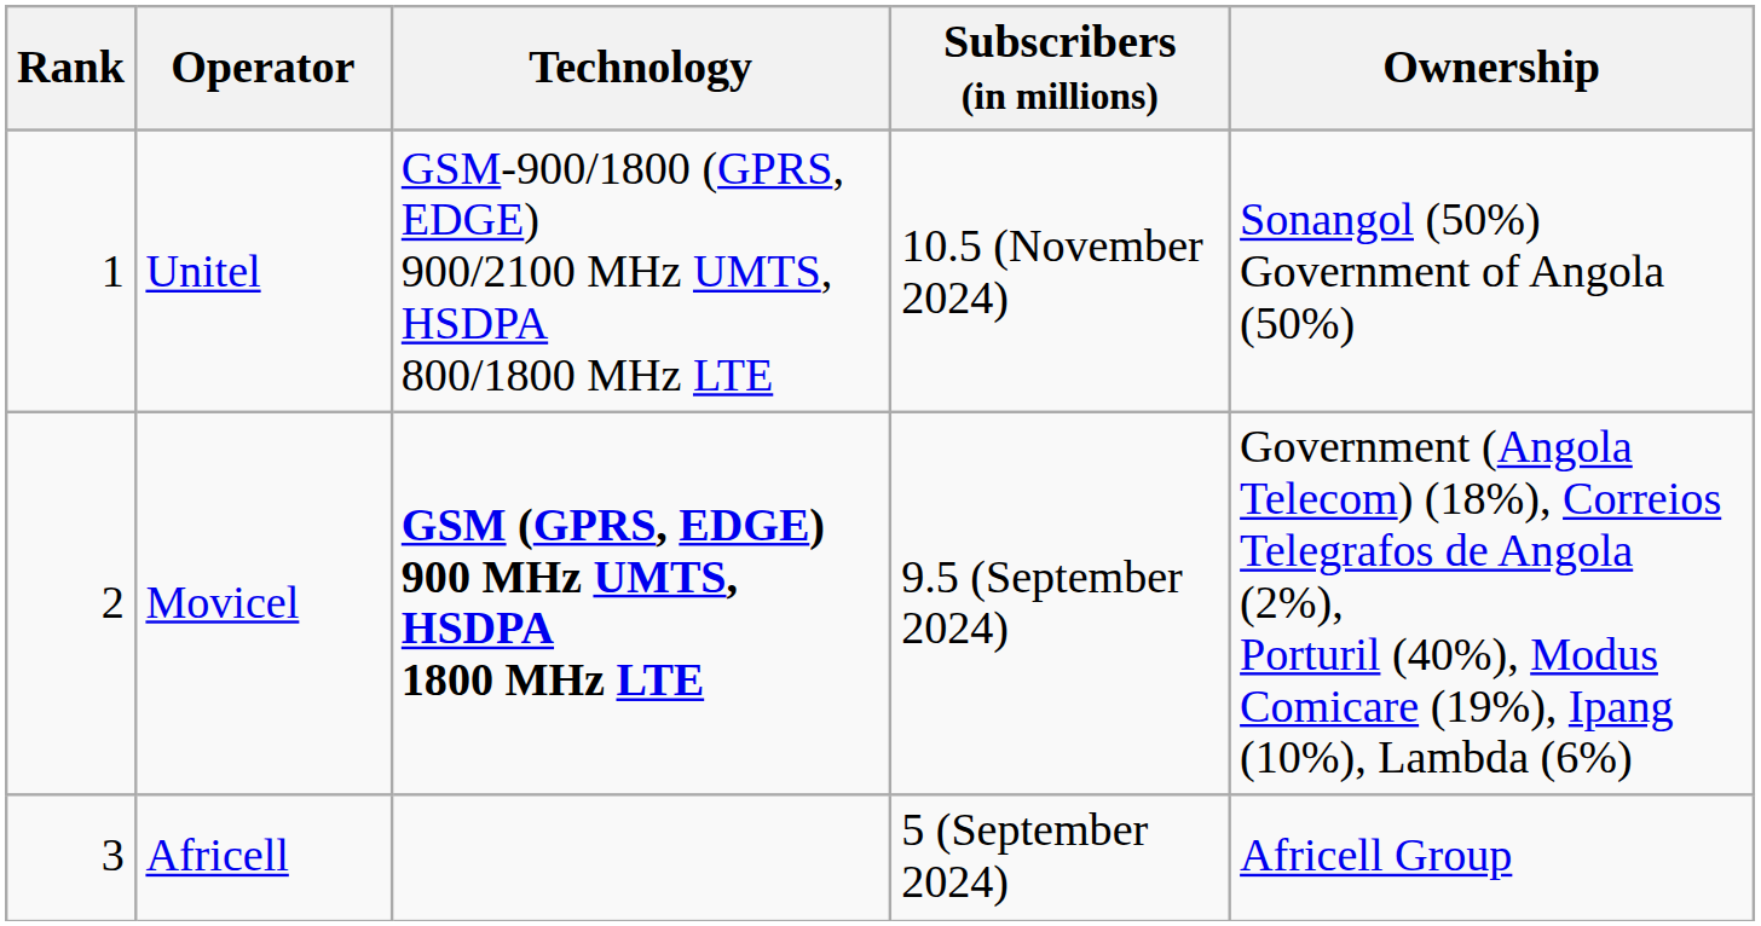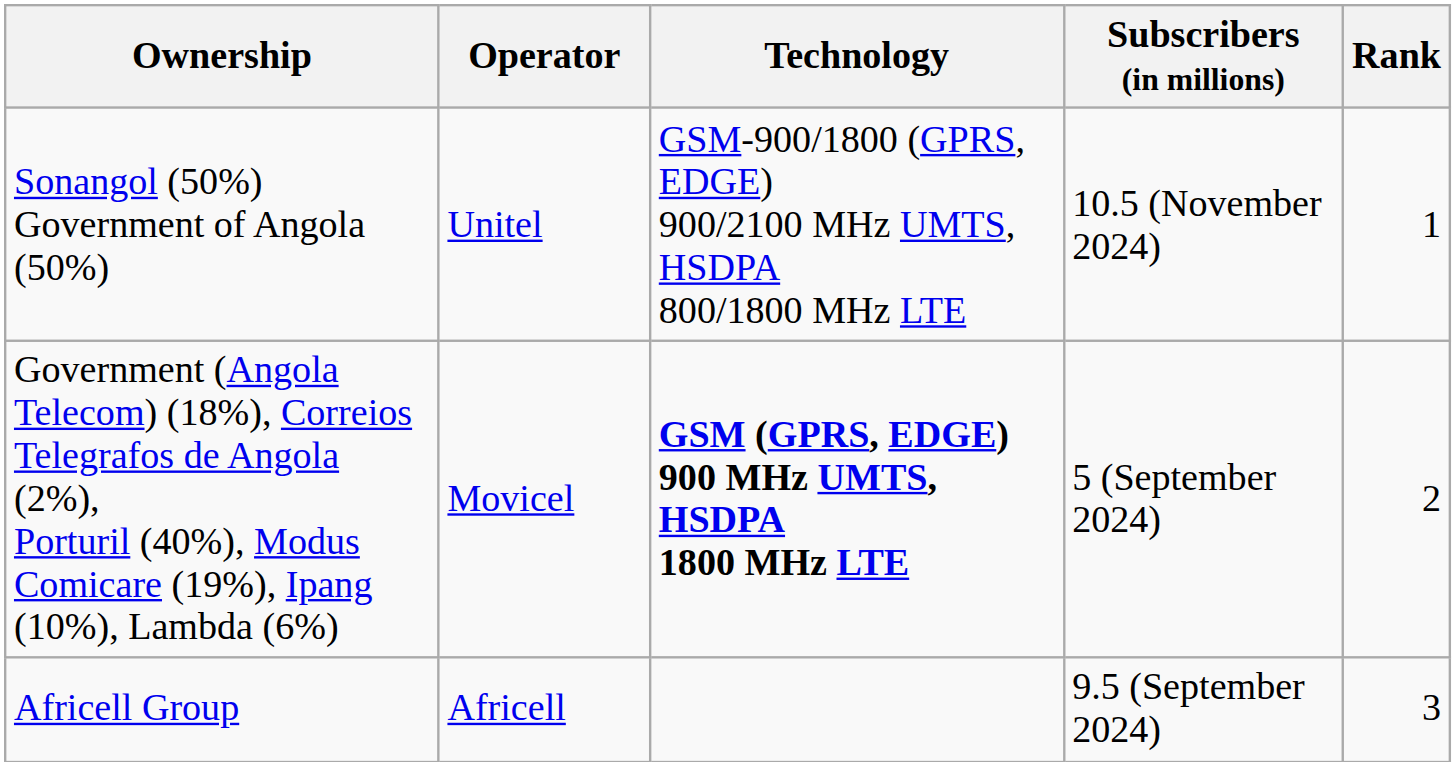 <table class="wikitable">
 <tr>
-<th style="width:3%;">Rank</th>
+<th style="width:32%;">Ownership</th>
 <th style="width:15%;">Operator</th>
 <th style="width:30%;">Technology</th>
 <th style="width:20%;">Subscribers<br><small>(in millions)</small></th>
-<th style="width:32%;">Ownership</th>
+<th style="width:3%;">Rank</th>
 </tr>
 <tr Mauritius>
-<td align=right>1</td>
+<td><a href='#'>Sonangol</a> (50%) Government of Angola (50%)</td>
 <td><a href='#'>Unitel</a></td>
 <td><a href='#'>GSM</a>-900/1800 (<a href='#'>GPRS</a>, <a href='#'>EDGE</a>)<br>900/2100 MHz <a href='#'>UMTS</a>, <a href='#'>HSDPA</a><br> 800/1800 MHz <a href='#'>LTE</a></td>
 <td>10.5 (November 2024)</td>
-<td><a href='#'>Sonangol</a> (50%) Government of Angola (50%)</td>
+<td align=right>1</td>
 </tr>
 <tr>
-<td align=right>2</td>
+<td>Government (<a href='#'>Angola Telecom</a>) (18%), <a href='#'>Correios Telegrafos de Angola</a> (2%),<br> <a href='#'>Porturil</a> (40%), <a href='#'>Modus Comicare</a> (19%), <a href='#'>Ipang</a> (10%), Lambda (6%)</td>
 <td><a href='#'>Movicel</a></td>
 <td><strong><a href='#'>GSM</a> (<a href='#'>GPRS</a>, <a href='#'>EDGE</a>)<br>900 MHz <a href='#'>UMTS</a>, <a href='#'>HSDPA</a><br> 1800 MHz <a href='#'>LTE</a></strong></td>
-<td>9.5 (September 2024)</td>
-<td>Government (<a href='#'>Angola Telecom</a>) (18%), <a href='#'>Correios Telegrafos de Angola</a> (2%),<br> <a href='#'>Porturil</a> (40%), <a href='#'>Modus Comicare</a> (19%), <a href='#'>Ipang</a> (10%), Lambda (6%)</td>
+<td>5 (September 2024)</td>
+<td align=right>2</td>
 </tr>
 <tr>
-<td align=right>3</td>
+<td><a href='#'>Africell Group</a></td>
 <td><a href='#'>Africell</a></td>
 <td></td>
-<td>5 (September 2024)</td>
-<td><a href='#'>Africell Group</a></td>
+<td>9.5 (September 2024)</td>
+<td align=right>3</td>
 </tr>
 </table>
